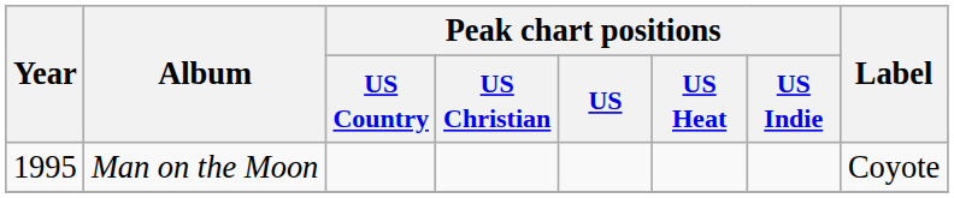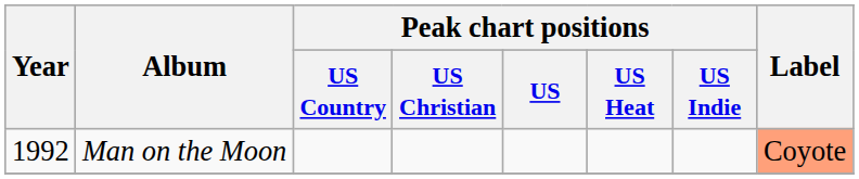 <table class="wikitable">
 <tr>
 <th rowspan="2">Year</th>
 <th rowspan="2">Album</th>
 <th colspan="5">Peak chart positions</th>
 <th rowspan="2">Label</th>
 </tr>
 <tr>
 <th width="40"><small><a href='#'>US Country</a></small></th>
 <th width="40"><small><a href='#'>US Christian</a></small></th>
 <th width="40"><small><a href='#'>US</a></small></th>
 <th width="40"><small><a href='#'>US Heat</a></small></th>
 <th width="40"><small><a href='#'>US Indie</a></small></th>
 </tr>
 <tr>
-<td>1995</td>
+<td>1992</td>
 <td><em>Man on the Moon</em></td>
 <td></td>
 <td></td>
 <td></td>
 <td></td>
 <td></td>
-<td>Coyote</td>
+<td style="background: lightsalmon;">Coyote</td>
 </tr>
 <tr>
 </tr>
 </table>
